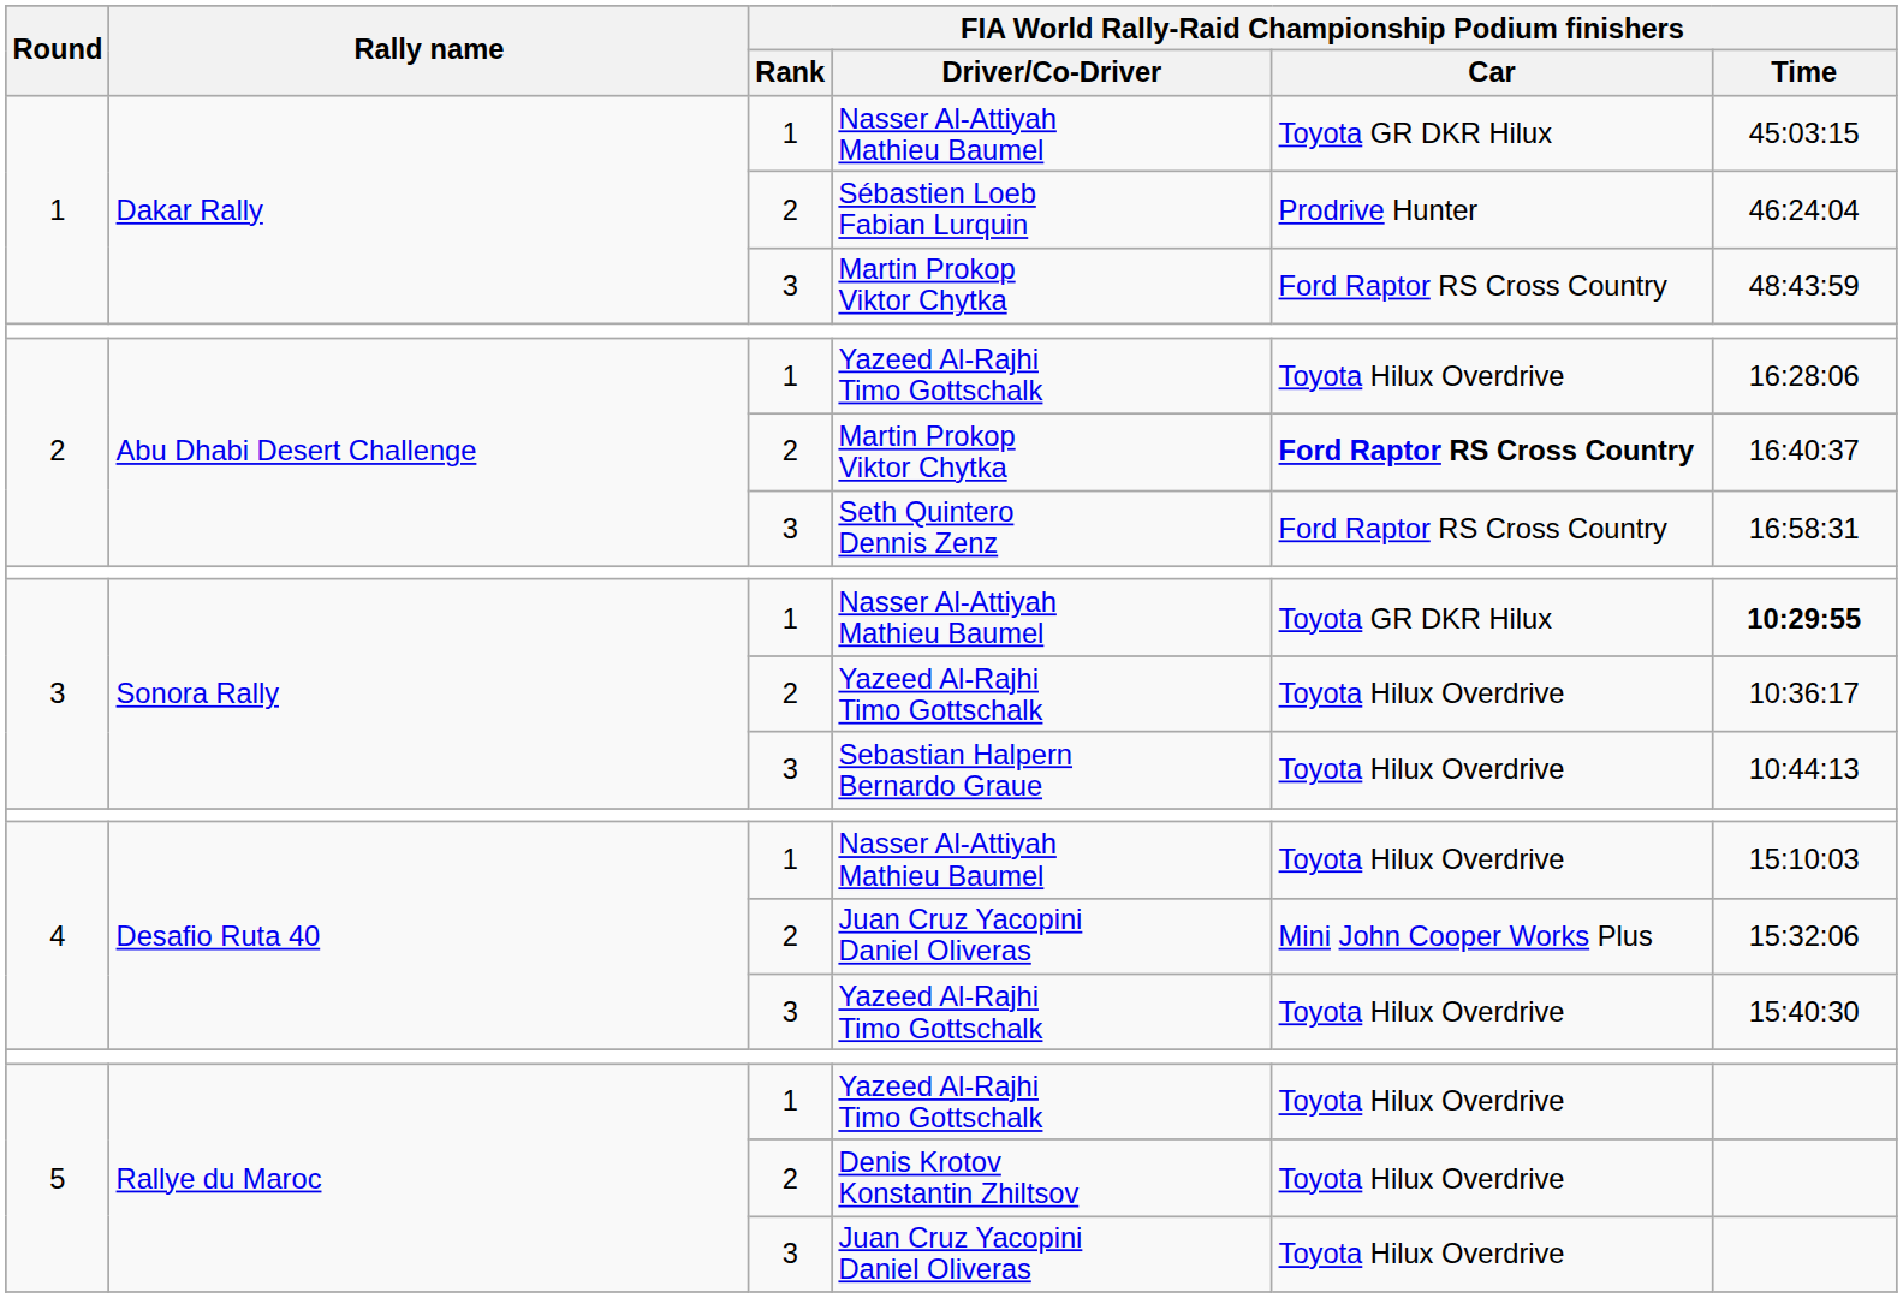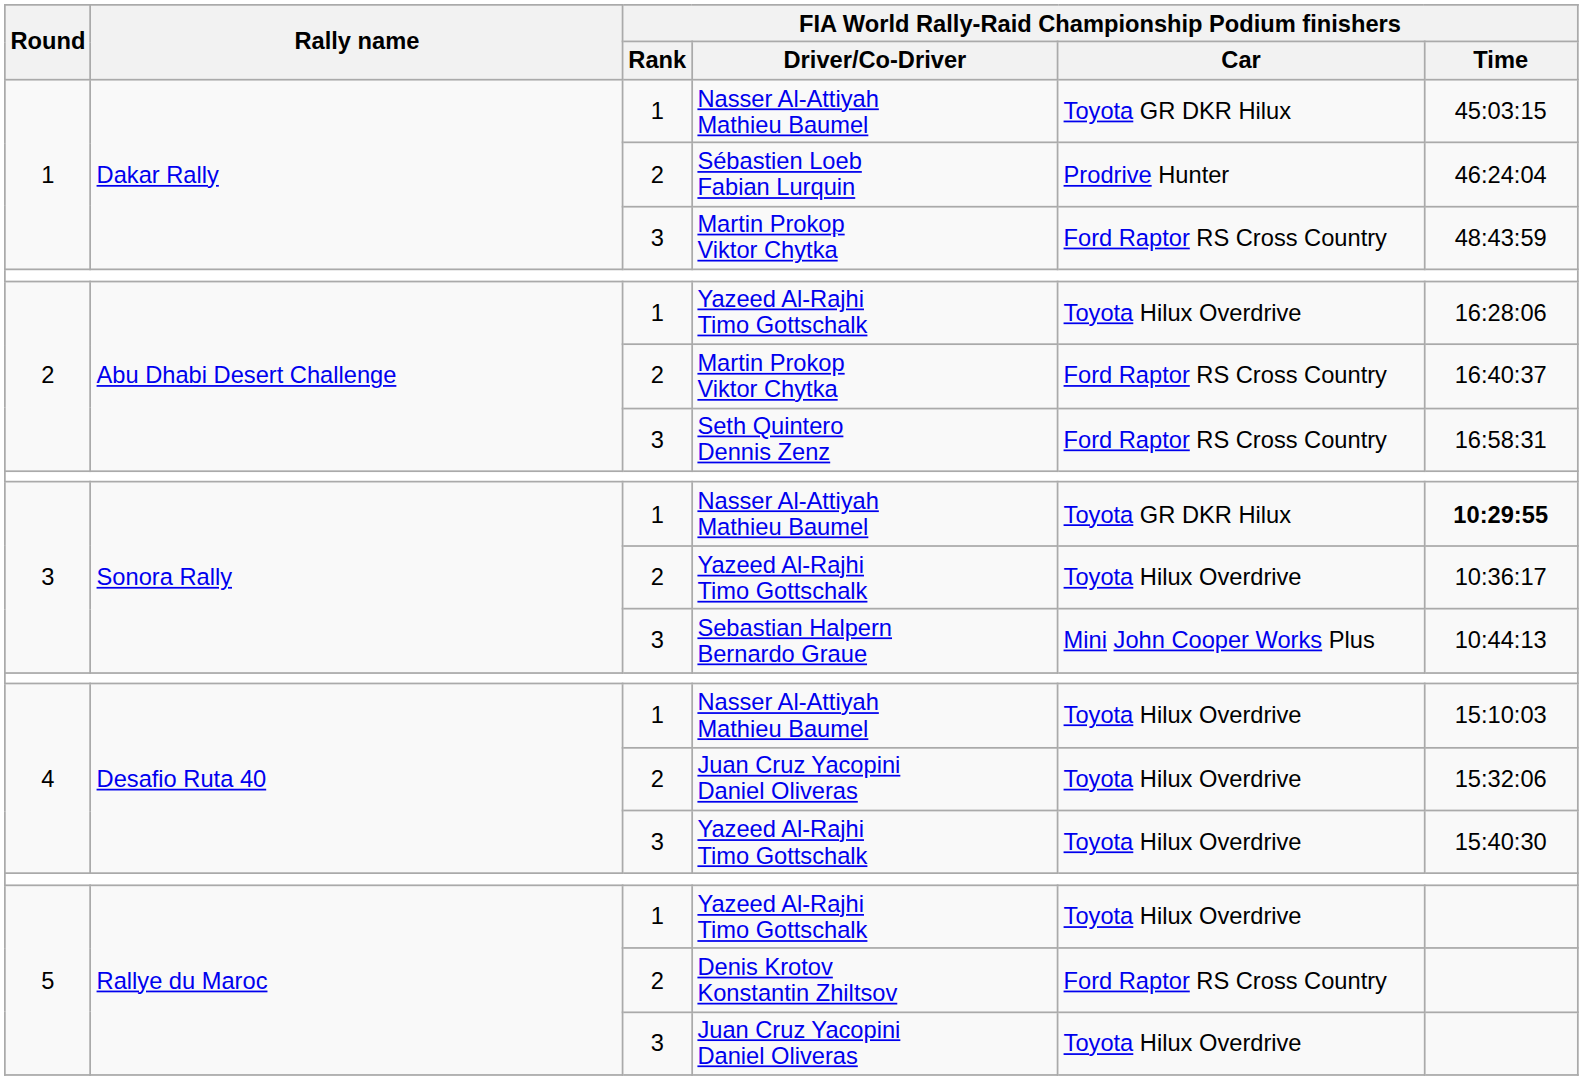 <table class="wikitable" style="font-size:85%;">
 <tr>
 <th rowspan=2>Round</th>
 <th style="width:22em" rowspan=2>Rally name</th>
 <th colspan=4>FIA World Rally-Raid Championship Podium finishers</th>
 </tr>
 <tr>
 <th>Rank</th>
 <th style="width:15em">Driver/Co-Driver</th>
 <th style="width:15em">Car</th>
 <th style="width:6em">Time</th>
 </tr>
 <tr>
 <td rowspan=3 align=center>1</td>
 <td rowspan=3> <a href='#'>Dakar Rally</a></td>
 <td align=center>1</td>
 <td> <a href='#'>Nasser Al-Attiyah</a><br> <a href='#'>Mathieu Baumel</a></td>
 <td><a href='#'>Toyota</a> GR DKR Hilux</td>
 <td align=center>45:03:15</td>
 </tr>
 <tr>
 <td align=center>2</td>
 <td> <a href='#'>Sébastien Loeb</a><br> <a href='#'>Fabian Lurquin</a></td>
 <td><a href='#'>Prodrive</a> Hunter</td>
 <td align=center>46:24:04</td>
 </tr>
 <tr>
 <td align=center>3</td>
 <td> <a href='#'>Martin Prokop</a><br> <a href='#'>Viktor Chytka</a></td>
 <td><a href='#'>Ford Raptor</a> RS Cross Country</td>
 <td align=center>48:43:59</td>
 </tr>
 <tr style="background:white;">
 <td colspan=6></td>
 </tr>
 <tr>
 <td rowspan=3 align=center>2</td>
 <td rowspan=3> <a href='#'>Abu Dhabi Desert Challenge</a></td>
 <td align=center>1</td>
 <td> <a href='#'>Yazeed Al-Rajhi</a><br> <a href='#'>Timo Gottschalk</a></td>
 <td><a href='#'>Toyota</a> Hilux Overdrive</td>
 <td align=center>16:28:06</td>
 </tr>
 <tr>
 <td align=center>2</td>
 <td> <a href='#'>Martin Prokop</a><br> <a href='#'>Viktor Chytka</a></td>
-<td><strong><a href='#'>Ford Raptor</a> RS Cross Country</strong></td>
+<td><a href='#'>Ford Raptor</a> RS Cross Country</td>
 <td align=center>16:40:37</td>
 </tr>
 <tr>
 <td align=center>3</td>
 <td> <a href='#'>Seth Quintero</a><br> <a href='#'>Dennis Zenz</a></td>
 <td><a href='#'>Ford Raptor</a> RS Cross Country</td>
 <td align=center>16:58:31</td>
 </tr>
 <tr style="background:white;">
 <td colspan=6></td>
 </tr>
 <tr>
 <td rowspan=3 align=center>3</td>
 <td rowspan=3> <a href='#'>Sonora Rally</a></td>
 <td align=center>1</td>
 <td> <a href='#'>Nasser Al-Attiyah</a><br> <a href='#'>Mathieu Baumel</a></td>
 <td><a href='#'>Toyota</a> GR DKR Hilux</td>
 <td align=center><strong>10:29:55</strong></td>
 </tr>
 <tr>
 <td align=center>2</td>
 <td> <a href='#'>Yazeed Al-Rajhi</a><br> <a href='#'>Timo Gottschalk</a></td>
 <td><a href='#'>Toyota</a> Hilux Overdrive</td>
 <td align=center>10:36:17</td>
 </tr>
 <tr>
 <td align=center>3</td>
 <td> <a href='#'>Sebastian Halpern</a><br> <a href='#'>Bernardo Graue</a></td>
-<td><a href='#'>Toyota</a> Hilux Overdrive</td>
+<td><a href='#'>Mini</a> <a href='#'>John Cooper Works</a> Plus</td>
 <td align=center>10:44:13</td>
 </tr>
 <tr style="background:white;">
 <td colspan=6></td>
 </tr>
 <tr>
 <td rowspan="3" align="center">4</td>
 <td rowspan="3"> <a href='#'>Desafio Ruta 40</a></td>
 <td align=center>1</td>
 <td> <a href='#'>Nasser Al-Attiyah</a><br> <a href='#'>Mathieu Baumel</a></td>
 <td><a href='#'>Toyota</a> Hilux Overdrive</td>
 <td align=center>15:10:03</td>
 </tr>
 <tr>
 <td align=center>2</td>
 <td> <a href='#'>Juan Cruz Yacopini</a><br> <a href='#'>Daniel Oliveras</a></td>
-<td><a href='#'>Mini</a> <a href='#'>John Cooper Works</a> Plus</td>
+<td><a href='#'>Toyota</a> Hilux Overdrive</td>
 <td align=center>15:32:06</td>
 </tr>
 <tr>
 <td align=center>3</td>
 <td> <a href='#'>Yazeed Al-Rajhi</a><br> <a href='#'>Timo Gottschalk</a></td>
 <td><a href='#'>Toyota</a> Hilux Overdrive</td>
 <td align=center>15:40:30</td>
 </tr>
 <tr style="background:white;">
 <td colspan=6></td>
 </tr>
 <tr>
 <td rowspan="3" align="center">5</td>
 <td rowspan="3"> <a href='#'>Rallye du Maroc</a></td>
 <td align=center>1</td>
 <td> <a href='#'>Yazeed Al-Rajhi</a><br> <a href='#'>Timo Gottschalk</a></td>
 <td><a href='#'>Toyota</a> Hilux Overdrive</td>
 <td align=center></td>
 </tr>
 <tr>
 <td align=center>2</td>
 <td> <a href='#'>Denis Krotov</a><br> <a href='#'>Konstantin Zhiltsov</a></td>
-<td><a href='#'>Toyota</a> Hilux Overdrive</td>
+<td><a href='#'>Ford Raptor</a> RS Cross Country</td>
 <td align=center></td>
 </tr>
 <tr>
 <td align=center>3</td>
 <td> <a href='#'>Juan Cruz Yacopini</a><br> <a href='#'>Daniel Oliveras</a></td>
 <td><a href='#'>Toyota</a> Hilux Overdrive</td>
 <td align=center></td>
 </tr>
 </table>
